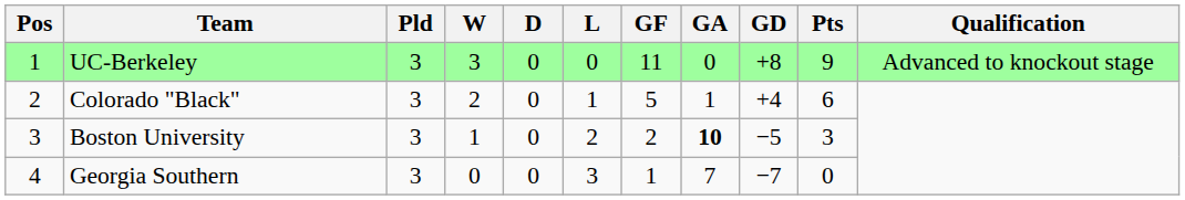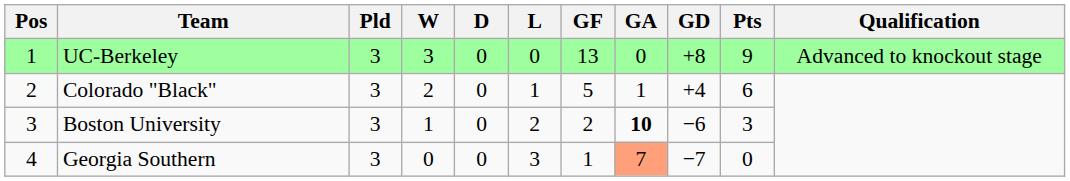 <table class="wikitable" style="text-align:center; margin: 1em auto">
 <tr>
 <th style="width:2em">Pos</th>
 <th style="width:13em">Team</th>
 <th style="width:2em">Pld</th>
 <th style="width:2em">W</th>
 <th style="width:2em">D</th>
 <th style="width:2em">L</th>
 <th style="width:2em">GF</th>
 <th style="width:2em">GA</th>
 <th style="width:2em">GD</th>
 <th style="width:2em">Pts</th>
 <th style="width:13em">Qualification</th>
 </tr>
 <tr bgcolor="#9eff9e">
 <td>1</td>
 <td style="text-align:left">UC-Berkeley</td>
 <td>3</td>
 <td>3</td>
 <td>0</td>
 <td>0</td>
-<td>11</td>
+<td>13</td>
 <td>0</td>
 <td>+8</td>
 <td>9</td>
 <td>Advanced to knockout stage</td>
 </tr>
 <tr>
 <td>2</td>
 <td style="text-align:left">Colorado "Black"</td>
 <td>3</td>
 <td>2</td>
 <td>0</td>
 <td>1</td>
 <td>5</td>
 <td>1</td>
 <td>+4</td>
 <td>6</td>
 </tr>
 <tr>
 <td>3</td>
 <td style="text-align:left">Boston University</td>
 <td>3</td>
 <td>1</td>
 <td>0</td>
 <td>2</td>
 <td>2</td>
 <td><strong>10</strong></td>
-<td>−5</td>
+<td>−6</td>
 <td>3</td>
 </tr>
 <tr>
 <td>4</td>
 <td style="text-align:left">Georgia Southern</td>
 <td>3</td>
 <td>0</td>
 <td>0</td>
 <td>3</td>
 <td>1</td>
-<td>7</td>
+<td style="background: lightsalmon;">7</td>
 <td>−7</td>
 <td>0</td>
 </tr>
 </table>
